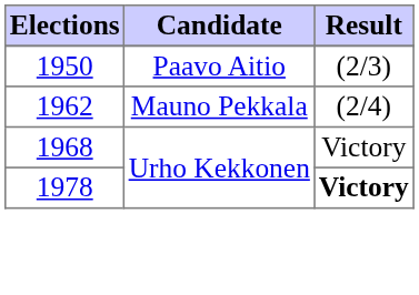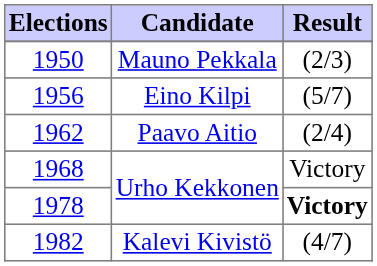 <table class="toccolours" border=1 cellspacing=0 cellpadding=2 style="text-align:center; border-collapse:collapse;">
 <tr style="background:#ccccff">
 <th>Elections</th>
 <th>Candidate</th>
 <th>Result</th>
 </tr>
 <tr style="background:#ccccff">
 </tr>
 <tr>
 <td><a href='#'>1950</a></td>
-<td><a href='#'>Paavo Aitio</a></td>
+<td><a href='#'>Mauno Pekkala</a></td>
 <td>(2/3)</td>
 </tr>
 <tr>
+<td><a href='#'>1956</a></td>
+<td><a href='#'>Eino Kilpi</a></td>
+<td>(5/7)</td>
+</tr>
+<tr>
 <td><a href='#'>1962</a></td>
-<td><a href='#'>Mauno Pekkala</a></td>
+<td><a href='#'>Paavo Aitio</a></td>
 <td>(2/4)</td>
 </tr>
 <tr>
 <td><a href='#'>1968</a></td>
 <td rowspan=2><a href='#'>Urho Kekkonen</a></td>
 <td>Victory</td>
 </tr>
 <tr>
 <td><a href='#'>1978</a></td>
 <td><strong>Victory</strong></td>
 </tr>
+<tr>
+<td><a href='#'>1982</a></td>
+<td><a href='#'>Kalevi Kivistö</a></td>
+<td>(4/7)</td>
+</tr>
 </table>
